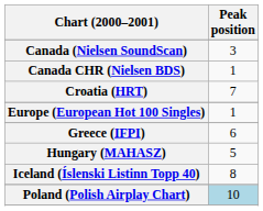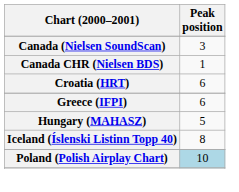 <table class="wikitable sortable plainrowheaders" style="text-align:center">
 <tr>
 <th>Chart (2000–2001)</th>
 <th>Peak<br>position</th>
 </tr>
 <tr>
 </tr>
 <tr>
 </tr>
 <tr>
 </tr>
 <tr>
 </tr>
 <tr>
 </tr>
 <tr>
 </tr>
 <tr>
 <th scope="row">Canada (<a href='#'>Nielsen SoundScan</a>)</th>
 <td>3</td>
 </tr>
 <tr>
 <th scope="row">Canada CHR (<a href='#'>Nielsen BDS</a>)</th>
 <td style="text-align:center">1</td>
 </tr>
 <tr>
 <th scope="row">Croatia (<a href='#'>HRT</a>)</th>
-<td>7</td>
+<td>6</td>
 </tr>
 <tr>
-</tr>
-<tr>
-<th scope="row">Europe (<a href='#'>European Hot 100 Singles</a>)</th>
-<td>1</td>
 </tr>
 <tr>
 </tr>
 <tr>
 </tr>
 <tr>
 </tr>
 <tr>
 <th scope="row">Greece (<a href='#'>IFPI</a>)</th>
 <td>6</td>
 </tr>
 <tr>
 <th scope="row">Hungary (<a href='#'>MAHASZ</a>)</th>
 <td>5</td>
 </tr>
 <tr>
 <th scope="row">Iceland (<a href='#'>Íslenski Listinn Topp 40</a>)</th>
 <td>8</td>
 </tr>
 <tr>
 </tr>
 <tr>
 </tr>
 <tr>
 </tr>
 <tr>
 </tr>
 <tr>
 </tr>
 <tr>
 </tr>
 <tr>
 <th scope="row">Poland (<a href='#'>Polish Airplay Chart</a>)</th>
 <td style="background: lightblue;">10</td>
 </tr>
 <tr>
 </tr>
 <tr>
 </tr>
 <tr>
 </tr>
 <tr>
 </tr>
 <tr>
 </tr>
 <tr>
 </tr>
 <tr>
 </tr>
 <tr>
 </tr>
 <tr>
 </tr>
 <tr>
 </tr>
 <tr>
 </tr>
 <tr>
 </tr>
 </table>
